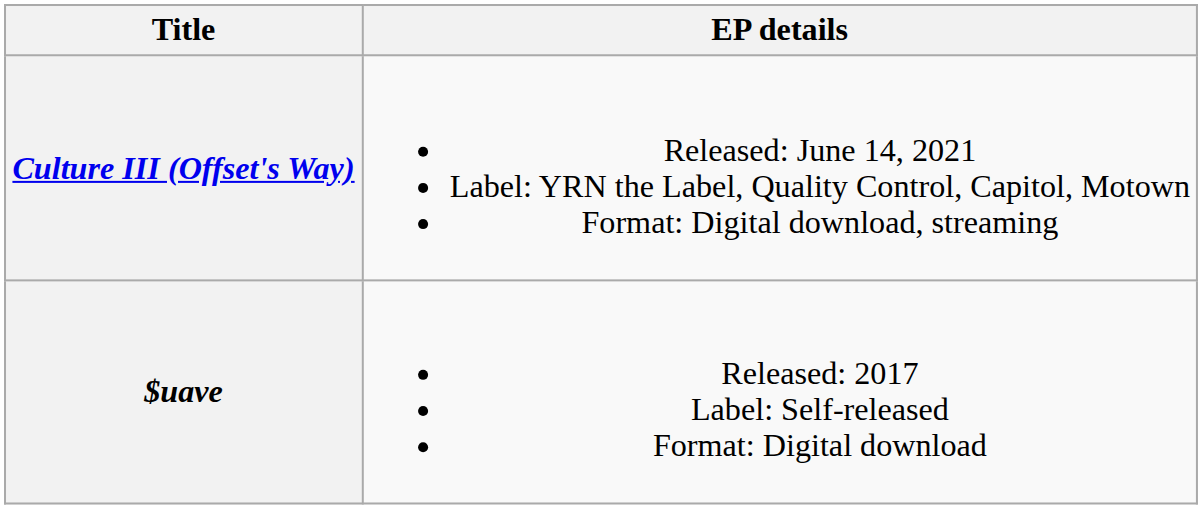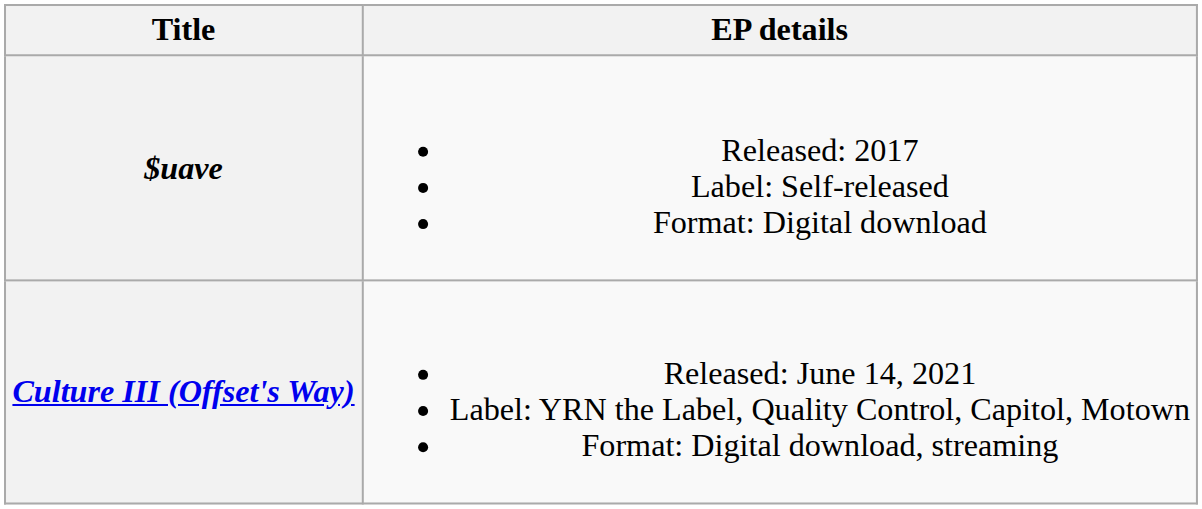 <table class="wikitable plainrowheaders" style="text-align:center;">
 <tr>
 <th>Title</th>
 <th>EP details</th>
 </tr>
 <tr>
+<th scope="row"><em>$uave</em></th>
+<td><br><ul><li>Released: 2017</li><li>Label: Self-released</li><li>Format: Digital download</li></ul></td>
+</tr>
+<tr>
 <th scope="row"><em><a href='#'>Culture III (Offset's Way)</a></em></th>
 <td><br><ul><li>Released: June 14, 2021</li><li>Label: YRN the Label, Quality Control, Capitol, Motown</li><li>Format: Digital download, streaming</li></ul></td>
 </tr>
-<tr>
-<th scope="row"><em>$uave</em></th>
-<td><br><ul><li>Released: 2017</li><li>Label: Self-released</li><li>Format: Digital download</li></ul></td>
-</tr>
 </table>
